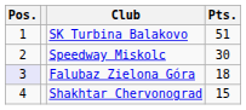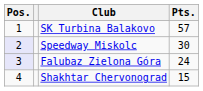 <table class=wikitable>
 <tr>
 <th>Pos.</th>
 <th></th>
 <th>Club</th>
 <th>Pts.</th>
 </tr>
 <tr align=center>
 <td>1</td>
 <td></td>
 <td align=left> <a href='#'>SK Turbina Balakovo</a></td>
-<td>51</td>
+<td>57</td>
 </tr>
 <tr align=center>
-<td>2</td>
+<td style="background: lavender;">2</td>
 <td></td>
 <td align=left> <a href='#'>Speedway Miskolc</a></td>
 <td>30</td>
 </tr>
 <tr align=center>
 <td style="background: lavender;">3</td>
 <td></td>
 <td align=left> <a href='#'>Falubaz Zielona Góra</a></td>
-<td>18</td>
+<td>24</td>
 </tr>
 <tr align=center>
 <td>4</td>
 <td></td>
 <td align=left> <a href='#'>Shakhtar Chervonograd</a></td>
 <td>15</td>
 </tr>
 </table>
